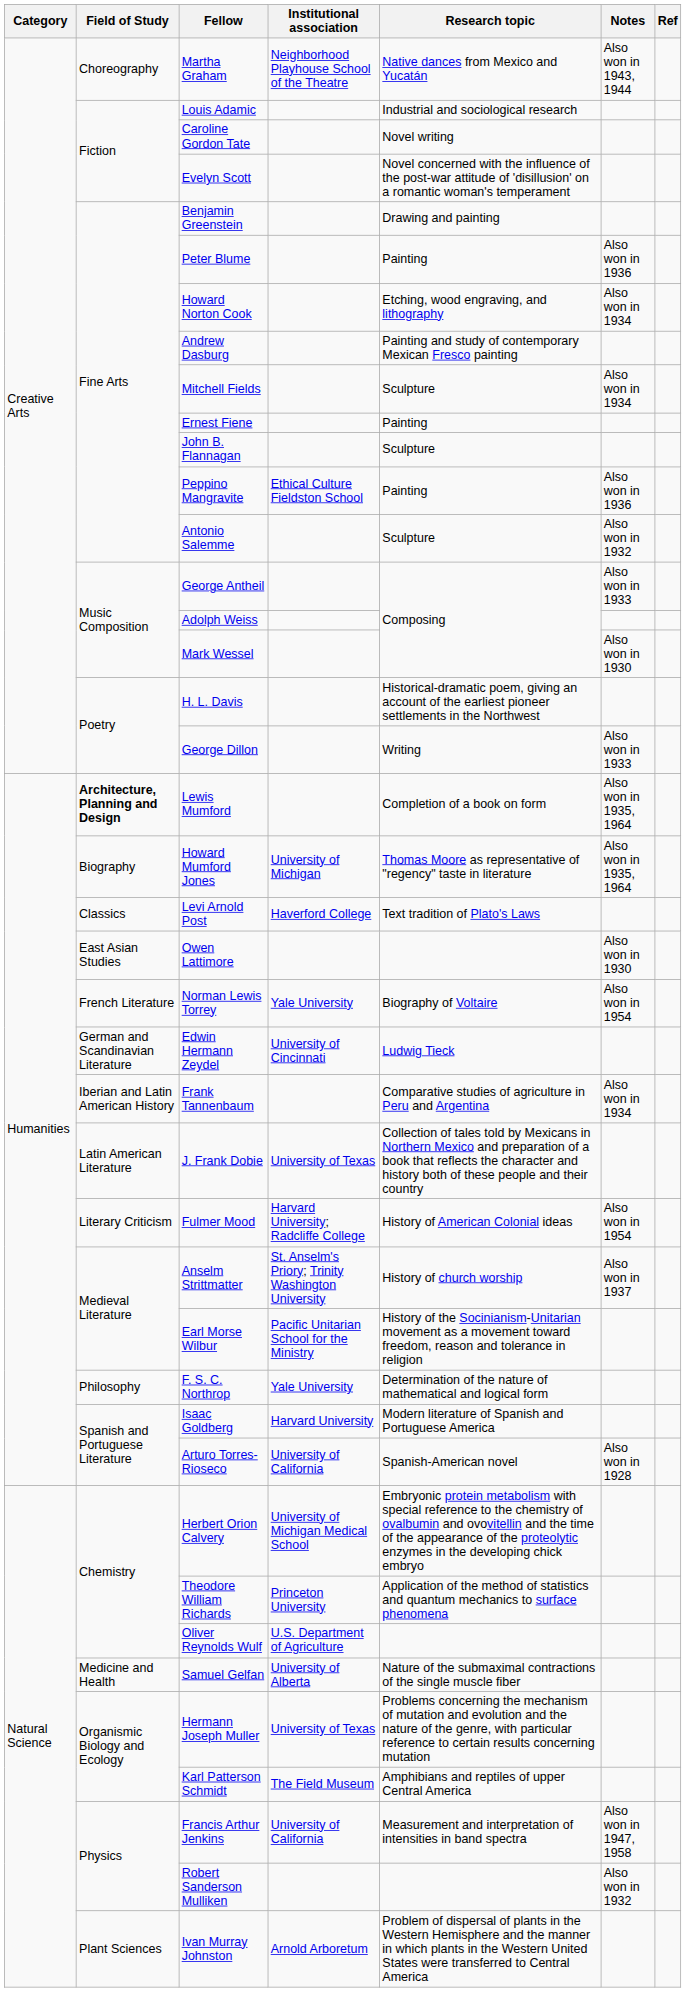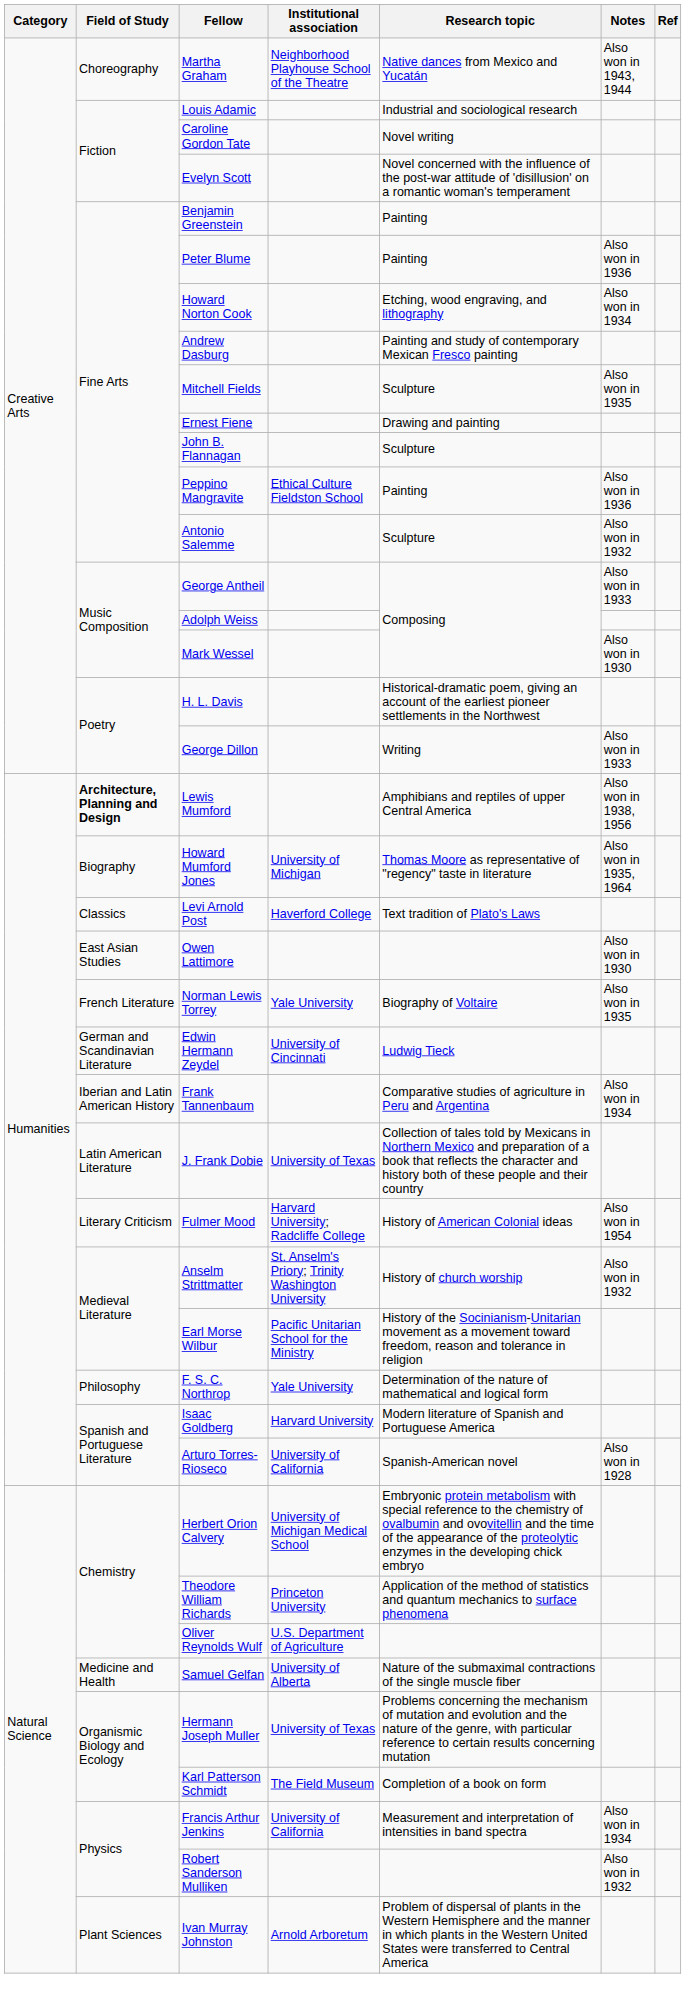 <table class="wikitable sortable static-row-numbers static-row-header-text">
 <tr>
 <th>Category</th>
 <th>Field of Study</th>
 <th>Fellow</th>
 <th>Institutional association </th>
 <th>Research topic</th>
 <th>Notes</th>
 <th class="unsortable">Ref</th>
 </tr>
 <tr>
 <td rowspan="18">Creative Arts</td>
 <td>Choreography</td>
 <td><a href='#'>Martha Graham</a></td>
 <td><a href='#'>Neighborhood Playhouse School of the Theatre</a></td>
 <td><a href='#'>Native dances</a> from Mexico and <a href='#'>Yucatán</a></td>
 <td>Also won in 1943, 1944</td>
 <td></td>
 </tr>
 <tr>
 <td rowspan="3">Fiction</td>
 <td><a href='#'>Louis Adamic</a></td>
 <td></td>
 <td>Industrial and sociological research</td>
 <td></td>
 <td></td>
 </tr>
 <tr>
 <td><a href='#'>Caroline Gordon Tate</a></td>
 <td></td>
 <td>Novel writing</td>
 <td></td>
 <td></td>
 </tr>
 <tr>
 <td><a href='#'>Evelyn Scott</a></td>
 <td></td>
 <td>Novel concerned with the influence of the post-war attitude of 'disillusion' on a romantic woman's temperament</td>
 <td></td>
 <td></td>
 </tr>
 <tr>
 <td rowspan="9">Fine Arts</td>
 <td><a href='#'>Benjamin Greenstein</a></td>
 <td></td>
-<td>Drawing and painting</td>
+<td>Painting</td>
 <td></td>
 <td></td>
 </tr>
 <tr>
 <td><a href='#'>Peter Blume</a></td>
 <td></td>
 <td>Painting</td>
 <td>Also won in 1936</td>
 <td></td>
 </tr>
 <tr>
 <td><a href='#'>Howard Norton Cook</a></td>
 <td></td>
 <td>Etching, wood engraving, and <a href='#'>lithography</a></td>
 <td>Also won in 1934</td>
 <td></td>
 </tr>
 <tr>
 <td><a href='#'>Andrew Dasburg</a></td>
 <td></td>
 <td>Painting and study of contemporary Mexican <a href='#'>Fresco</a> painting</td>
 <td></td>
 <td></td>
 </tr>
 <tr>
 <td><a href='#'>Mitchell Fields</a></td>
 <td></td>
 <td>Sculpture</td>
-<td>Also won in 1934</td>
+<td>Also won in 1935</td>
 <td></td>
 </tr>
 <tr>
 <td><a href='#'>Ernest Fiene</a></td>
 <td></td>
-<td>Painting</td>
+<td>Drawing and painting</td>
 <td></td>
 <td></td>
 </tr>
 <tr>
 <td><a href='#'>John B. Flannagan</a></td>
 <td></td>
 <td>Sculpture</td>
 <td></td>
 <td></td>
 </tr>
 <tr>
 <td><a href='#'>Peppino Mangravite</a></td>
 <td><a href='#'>Ethical Culture Fieldston School</a></td>
 <td>Painting</td>
 <td>Also won in 1936</td>
 <td></td>
 </tr>
 <tr>
 <td><a href='#'>Antonio Salemme</a></td>
 <td></td>
 <td>Sculpture</td>
 <td>Also won in 1932</td>
 <td></td>
 </tr>
 <tr>
 <td rowspan="3">Music Composition</td>
 <td><a href='#'>George Antheil</a></td>
 <td></td>
 <td rowspan="3">Composing</td>
 <td>Also won in 1933</td>
 <td></td>
 </tr>
 <tr>
 <td><a href='#'>Adolph Weiss</a></td>
 <td></td>
 <td></td>
 <td></td>
 </tr>
 <tr>
 <td><a href='#'>Mark Wessel</a></td>
 <td></td>
 <td>Also won in 1930</td>
 <td></td>
 </tr>
 <tr>
 <td rowspan="2">Poetry</td>
 <td><a href='#'>H. L. Davis</a></td>
 <td></td>
 <td>Historical-dramatic poem, giving an account of the earliest pioneer settlements in the Northwest</td>
 <td></td>
 <td></td>
 </tr>
 <tr>
 <td><a href='#'>George Dillon</a></td>
 <td></td>
 <td>Writing</td>
 <td>Also won in 1933</td>
 <td></td>
 </tr>
 <tr>
 <td rowspan="14">Humanities</td>
 <td><strong>Architecture, Planning and Design</strong></td>
 <td><a href='#'>Lewis Mumford</a></td>
 <td></td>
-<td>Completion of a book on form</td>
-<td>Also won in 1935, 1964</td>
+<td>Amphibians and reptiles of upper Central America</td>
+<td>Also won in 1938, 1956</td>
 <td></td>
 </tr>
 <tr>
 <td>Biography</td>
 <td><a href='#'>Howard Mumford Jones</a></td>
 <td><a href='#'>University of Michigan</a></td>
 <td><a href='#'>Thomas Moore</a> as representative of "regency" taste in literature</td>
 <td>Also won in 1935, 1964</td>
 <td></td>
 </tr>
 <tr>
 <td>Classics</td>
 <td><a href='#'>Levi Arnold Post</a> </td>
 <td><a href='#'>Haverford College</a></td>
 <td>Text tradition of <a href='#'>Plato's Laws</a></td>
 <td></td>
 <td></td>
 </tr>
 <tr>
 <td>East Asian Studies</td>
 <td><a href='#'>Owen Lattimore</a></td>
 <td></td>
 <td></td>
 <td>Also won in 1930</td>
 <td></td>
 </tr>
 <tr>
 <td>French Literature</td>
 <td><a href='#'>Norman Lewis Torrey</a></td>
 <td><a href='#'>Yale University</a></td>
 <td>Biography of <a href='#'>Voltaire</a></td>
-<td>Also won in 1954</td>
+<td>Also won in 1935</td>
 <td></td>
 </tr>
 <tr>
 <td>German and Scandinavian Literature</td>
 <td><a href='#'>Edwin Hermann Zeydel</a></td>
 <td><a href='#'>University of Cincinnati</a></td>
 <td><a href='#'>Ludwig Tieck</a></td>
 <td></td>
 <td></td>
 </tr>
 <tr>
 <td>Iberian and Latin American History</td>
 <td><a href='#'>Frank Tannenbaum</a></td>
 <td></td>
 <td>Comparative studies of agriculture in <a href='#'>Peru</a> and <a href='#'>Argentina</a></td>
 <td>Also won in 1934</td>
 <td></td>
 </tr>
 <tr>
 <td>Latin American Literature</td>
 <td><a href='#'>J. Frank Dobie</a></td>
 <td><a href='#'>University of Texas</a></td>
 <td>Collection of tales told by Mexicans in <a href='#'>Northern Mexico</a> and preparation of a book that reflects the character and history both of these people and their country</td>
 <td></td>
 <td></td>
 </tr>
 <tr>
 <td>Literary Criticism</td>
 <td><a href='#'>Fulmer Mood</a></td>
 <td><a href='#'>Harvard University</a>; <a href='#'>Radcliffe College</a></td>
 <td>History of <a href='#'>American Colonial</a> ideas</td>
 <td>Also won in 1954</td>
 <td></td>
 </tr>
 <tr>
 <td rowspan="2">Medieval Literature</td>
 <td><a href='#'>Anselm Strittmatter</a></td>
 <td><a href='#'>St. Anselm's Priory</a>; <a href='#'>Trinity Washington University</a></td>
 <td>History of <a href='#'>church worship</a></td>
-<td>Also won in 1937</td>
+<td>Also won in 1932</td>
 <td></td>
 </tr>
 <tr>
 <td><a href='#'>Earl Morse Wilbur</a></td>
 <td><a href='#'>Pacific Unitarian School for the Ministry</a></td>
 <td>History of the <a href='#'>Socinianism</a>-<a href='#'>Unitarian</a> movement as a movement toward freedom, reason and tolerance in religion</td>
 <td></td>
 <td></td>
 </tr>
 <tr>
 <td>Philosophy</td>
 <td><a href='#'>F. S. C. Northrop</a></td>
 <td><a href='#'>Yale University</a></td>
 <td>Determination of the nature of mathematical and logical form</td>
 <td></td>
 <td></td>
 </tr>
 <tr>
 <td rowspan="2">Spanish and Portuguese Literature</td>
 <td><a href='#'>Isaac Goldberg</a></td>
 <td><a href='#'>Harvard University</a></td>
 <td>Modern literature of Spanish and Portuguese America</td>
 <td></td>
 <td></td>
 </tr>
 <tr>
 <td><a href='#'>Arturo Torres-Rioseco</a></td>
 <td><a href='#'>University of California</a></td>
 <td>Spanish-American novel</td>
 <td>Also won in 1928</td>
 <td></td>
 </tr>
 <tr>
 <td rowspan="9">Natural Science</td>
 <td rowspan="3">Chemistry</td>
 <td><a href='#'>Herbert Orion Calvery</a></td>
 <td><a href='#'>University of Michigan Medical School</a></td>
 <td>Embryonic <a href='#'>protein metabolism</a> with special reference to the chemistry of <a href='#'>ovalbumin</a> and ovo<a href='#'>vitellin</a> and the time of the appearance of the <a href='#'>proteolytic</a> enzymes in the developing chick embryo</td>
 <td></td>
 <td></td>
 </tr>
 <tr>
 <td><a href='#'>Theodore William Richards</a></td>
 <td><a href='#'>Princeton University</a></td>
 <td>Application of the method of statistics and quantum mechanics to <a href='#'>surface phenomena</a></td>
 <td></td>
 <td></td>
 </tr>
 <tr>
 <td><a href='#'>Oliver Reynolds Wulf</a></td>
 <td><a href='#'>U.S. Department of Agriculture</a></td>
 <td></td>
 <td></td>
 <td></td>
 </tr>
 <tr>
 <td>Medicine and Health</td>
 <td><a href='#'>Samuel Gelfan</a></td>
 <td><a href='#'>University of Alberta</a></td>
 <td>Nature of the submaximal contractions of the single muscle fiber</td>
 <td></td>
 <td></td>
 </tr>
 <tr>
 <td rowspan="2">Organismic Biology and Ecology</td>
 <td><a href='#'>Hermann Joseph Muller</a></td>
 <td><a href='#'>University of Texas</a></td>
 <td>Problems concerning the mechanism of mutation and evolution and the nature of the genre, with particular reference to certain results concerning mutation</td>
 <td></td>
 <td></td>
 </tr>
 <tr>
 <td><a href='#'>Karl Patterson Schmidt</a></td>
 <td><a href='#'>The Field Museum</a></td>
-<td>Amphibians and reptiles of upper Central America</td>
+<td>Completion of a book on form</td>
 <td></td>
 <td></td>
 </tr>
 <tr>
 <td rowspan="2">Physics</td>
 <td><a href='#'>Francis Arthur Jenkins</a></td>
 <td><a href='#'>University of California</a></td>
 <td>Measurement and interpretation of intensities in band spectra</td>
-<td>Also won in 1947, 1958</td>
+<td>Also won in 1934</td>
 <td></td>
 </tr>
 <tr>
 <td><a href='#'>Robert Sanderson Mulliken</a></td>
 <td></td>
 <td></td>
 <td>Also won in 1932</td>
 <td></td>
 </tr>
 <tr>
 <td>Plant Sciences</td>
 <td><a href='#'>Ivan Murray Johnston</a></td>
 <td><a href='#'>Arnold Arboretum</a></td>
 <td>Problem of dispersal of plants in the Western Hemisphere and the manner in which plants in the Western United States were transferred to Central America</td>
 <td></td>
 <td></td>
 </tr>
 </table>
